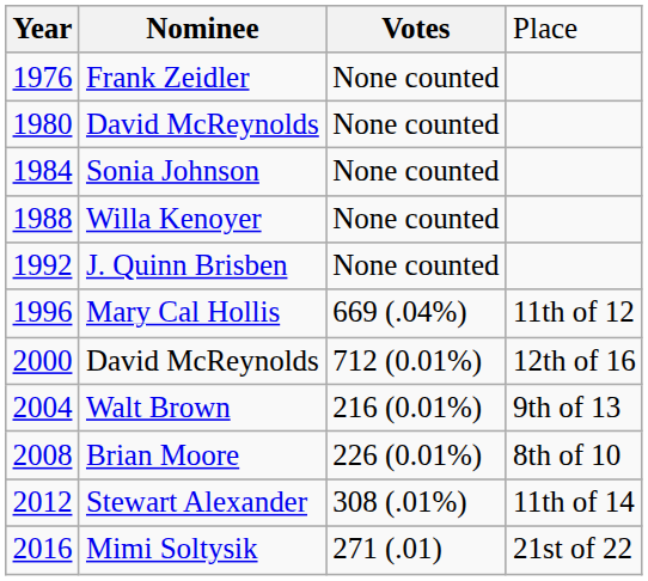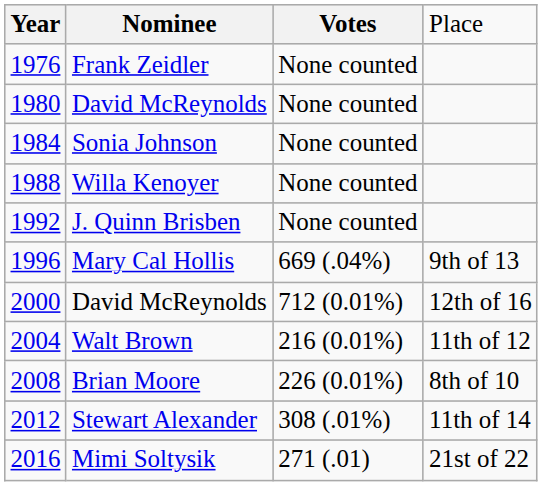 <table class="wikitable">
 <tr>
 <th>Year</th>
 <th>Nominee</th>
 <th>Votes</th>
 <td>Place</td>
 </tr>
 <tr>
 <td><a href='#'>1976</a></td>
 <td><a href='#'>Frank Zeidler</a></td>
 <td>None counted</td>
 <td></td>
 </tr>
 <tr>
 <td><a href='#'>1980</a></td>
 <td><a href='#'>David McReynolds</a></td>
 <td>None counted</td>
 <td></td>
 </tr>
 <tr>
 <td><a href='#'>1984</a></td>
 <td><a href='#'>Sonia Johnson</a></td>
 <td>None counted</td>
 <td></td>
 </tr>
 <tr>
 <td><a href='#'>1988</a></td>
 <td><a href='#'>Willa Kenoyer</a></td>
 <td>None counted</td>
 <td></td>
 </tr>
 <tr>
 <td><a href='#'>1992</a></td>
 <td><a href='#'>J. Quinn Brisben</a></td>
 <td>None counted</td>
 <td></td>
 </tr>
 <tr>
 <td><a href='#'>1996</a></td>
 <td><a href='#'>Mary Cal Hollis</a></td>
 <td>669 (.04%)</td>
-<td>11th of 12</td>
+<td>9th of 13</td>
 </tr>
 <tr>
 <td><a href='#'>2000</a></td>
 <td>David McReynolds</td>
 <td>712 (0.01%)</td>
 <td>12th of 16</td>
 </tr>
 <tr>
 <td><a href='#'>2004</a></td>
 <td><a href='#'>Walt Brown</a></td>
 <td>216 (0.01%)</td>
-<td>9th of 13</td>
+<td>11th of 12</td>
 </tr>
 <tr>
 <td><a href='#'>2008</a></td>
 <td><a href='#'>Brian Moore</a></td>
 <td>226 (0.01%)</td>
 <td>8th of 10</td>
 </tr>
 <tr>
 <td><a href='#'>2012</a></td>
 <td><a href='#'>Stewart Alexander</a></td>
 <td>308 (.01%)</td>
 <td>11th of 14</td>
 </tr>
 <tr>
 <td><a href='#'>2016</a></td>
 <td><a href='#'>Mimi Soltysik</a></td>
 <td>271 (.01)</td>
 <td>21st of 22</td>
 </tr>
 </table>
